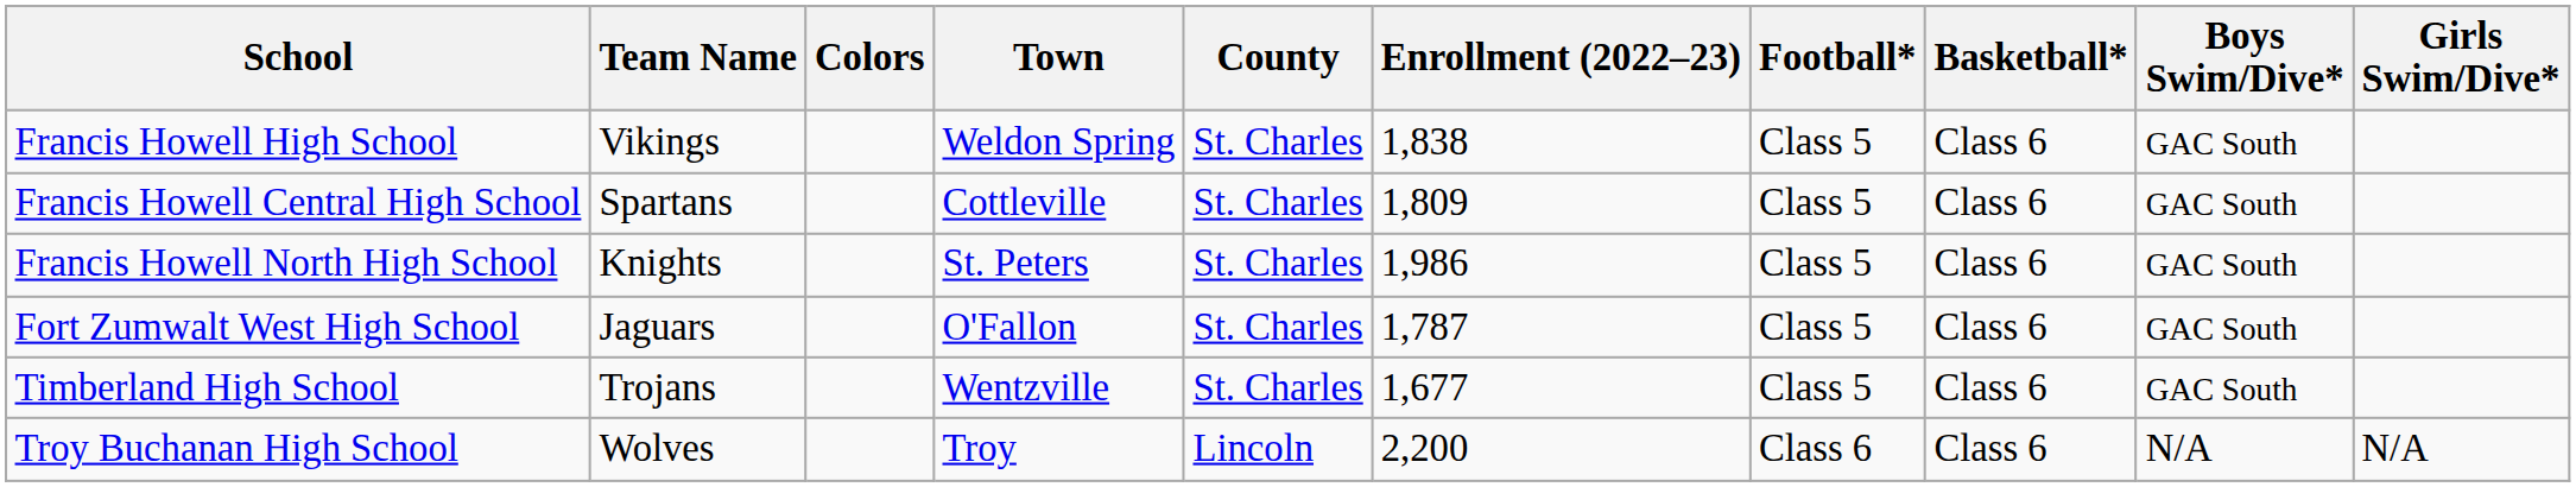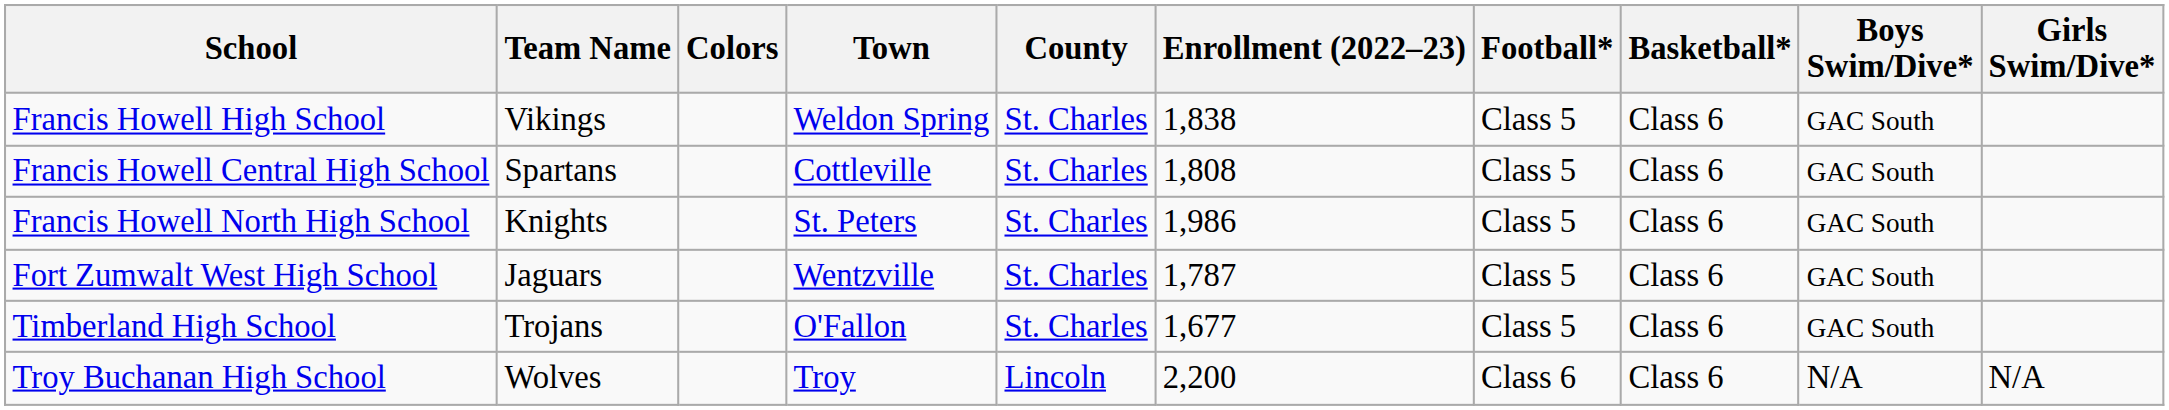 <table class="wikitable" border="1">
 <tr>
 <th>School</th>
 <th>Team Name</th>
 <th>Colors</th>
 <th>Town</th>
 <th>County</th>
 <th>Enrollment (2022–23)</th>
 <th>Football*</th>
 <th>Basketball*</th>
 <th>Boys<br>Swim/Dive*</th>
 <th>Girls<br>Swim/Dive*</th>
 </tr>
 <tr>
 <td><a href='#'>Francis Howell High School</a></td>
 <td>Vikings</td>
 <td> </td>
 <td><a href='#'>Weldon Spring</a></td>
 <td><a href='#'>St. Charles</a></td>
 <td>1,838</td>
 <td>Class 5</td>
 <td>Class 6</td>
 <td><small>GAC South</small><br></td>
 <td></td>
 </tr>
 <tr>
 <td><a href='#'>Francis Howell Central High School</a></td>
 <td>Spartans</td>
 <td> </td>
 <td><a href='#'>Cottleville</a></td>
 <td><a href='#'>St. Charles</a></td>
-<td>1,809</td>
+<td>1,808</td>
 <td>Class 5</td>
 <td>Class 6</td>
 <td><small>GAC South</small><br></td>
 <td></td>
 </tr>
 <tr>
 <td><a href='#'>Francis Howell North High School</a></td>
 <td>Knights</td>
 <td> </td>
 <td><a href='#'>St. Peters</a></td>
 <td><a href='#'>St. Charles</a></td>
 <td>1,986</td>
 <td>Class 5</td>
 <td>Class 6</td>
 <td><small>GAC South</small><br></td>
 <td></td>
 </tr>
 <tr>
 <td><a href='#'>Fort Zumwalt West High School</a></td>
 <td>Jaguars</td>
 <td>  </td>
-<td><a href='#'>O'Fallon</a></td>
+<td><a href='#'>Wentzville</a></td>
 <td><a href='#'>St. Charles</a></td>
 <td>1,787</td>
 <td>Class 5</td>
 <td>Class 6</td>
 <td><small>GAC South</small><br></td>
 <td></td>
 </tr>
 <tr>
 <td><a href='#'>Timberland High School</a></td>
 <td>Trojans</td>
 <td>  </td>
-<td><a href='#'>Wentzville</a></td>
+<td><a href='#'>O'Fallon</a></td>
 <td><a href='#'>St. Charles</a></td>
 <td>1,677</td>
 <td>Class 5</td>
 <td>Class 6</td>
 <td><small>GAC South</small><br></td>
 <td></td>
 </tr>
 <tr>
 <td><a href='#'>Troy Buchanan High School</a></td>
 <td>Wolves</td>
 <td> </td>
 <td><a href='#'>Troy</a></td>
 <td><a href='#'>Lincoln</a></td>
 <td>2,200</td>
 <td>Class 6</td>
 <td>Class 6</td>
 <td>N/A</td>
 <td>N/A</td>
 </tr>
 </table>
